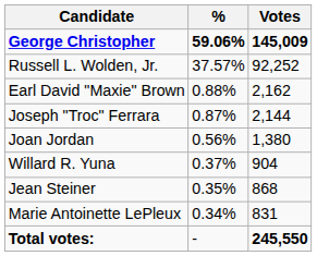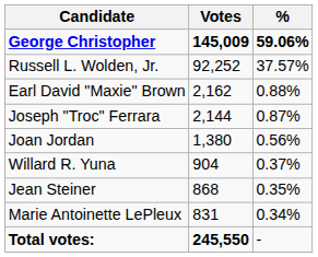 <table class="wikitable">
 <tr>
 <th>Candidate</th>
+<th>Votes</th>
 <th>%</th>
-<th>Votes</th>
 </tr>
 <tr>
 <td><strong><a href='#'>George Christopher</a></strong></td>
+<td><strong>145,009</strong></td>
 <td><strong>59.06%</strong></td>
-<td><strong>145,009</strong></td>
 </tr>
 <tr>
 <td>Russell L. Wolden, Jr.</td>
+<td>92,252</td>
 <td>37.57%</td>
-<td>92,252</td>
 </tr>
 <tr>
 <td>Earl David "Maxie" Brown</td>
+<td>2,162</td>
 <td>0.88%</td>
-<td>2,162</td>
 </tr>
 <tr>
 <td>Joseph "Troc" Ferrara</td>
+<td>2,144</td>
 <td>0.87%</td>
-<td>2,144</td>
 </tr>
 <tr>
 <td>Joan Jordan</td>
+<td>1,380</td>
 <td>0.56%</td>
-<td>1,380</td>
 </tr>
 <tr>
 <td>Willard R. Yuna</td>
+<td>904</td>
 <td>0.37%</td>
-<td>904</td>
 </tr>
 <tr>
 <td>Jean Steiner</td>
+<td>868</td>
 <td>0.35%</td>
-<td>868</td>
 </tr>
 <tr>
 <td>Marie Antoinette LePleux</td>
+<td>831</td>
 <td>0.34%</td>
-<td>831</td>
 </tr>
 <tr>
 <td><strong>Total votes:</strong></td>
+<td><strong>245,550</strong></td>
 <td>-</td>
-<td><strong>245,550</strong></td>
 </tr>
 </table>
